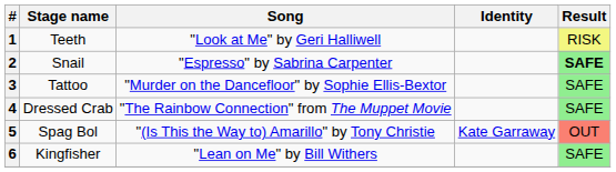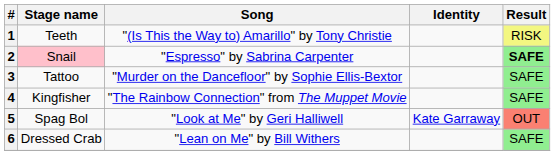 <table class="wikitable plainrowheaders" style="text-align: center;">
 <tr>
 <th>#</th>
 <th>Stage name</th>
 <th>Song</th>
 <th>Identity</th>
 <th>Result</th>
 </tr>
 <tr>
 <th>1</th>
 <td>Teeth</td>
-<td>"<a href='#'>Look at Me</a>" by <a href='#'>Geri Halliwell</a></td>
+<td>"<a href='#'>(Is This the Way to) Amarillo</a>" by <a href='#'>Tony Christie</a></td>
 <td></td>
 <td bgcolor="#F3F781">RISK</td>
 </tr>
 <tr>
 <th>2</th>
-<td>Snail</td>
+<td style="background: pink;">Snail</td>
 <td>"<a href='#'>Espresso</a>" by <a href='#'>Sabrina Carpenter</a></td>
 <td></td>
 <td bgcolor="lightgreen"><strong>SAFE</strong></td>
 </tr>
 <tr>
 <th>3</th>
 <td>Tattoo</td>
 <td>"<a href='#'>Murder on the Dancefloor</a>" by <a href='#'>Sophie Ellis-Bextor</a></td>
 <td></td>
 <td bgcolor="lightgreen">SAFE</td>
 </tr>
 <tr>
 <th>4</th>
-<td>Dressed Crab</td>
+<td>Kingfisher</td>
 <td>"<a href='#'>The Rainbow Connection</a>" from <em><a href='#'>The Muppet Movie</a></em></td>
 <td></td>
 <td bgcolor="lightgreen">SAFE</td>
 </tr>
 <tr>
 <th>5</th>
 <td>Spag Bol</td>
-<td>"<a href='#'>(Is This the Way to) Amarillo</a>" by <a href='#'>Tony Christie</a></td>
+<td>"<a href='#'>Look at Me</a>" by <a href='#'>Geri Halliwell</a></td>
 <td><a href='#'>Kate Garraway</a></td>
 <td bgcolor="salmon">OUT</td>
 </tr>
 <tr>
 <th>6</th>
-<td>Kingfisher</td>
+<td>Dressed Crab</td>
 <td>"<a href='#'>Lean on Me</a>" by <a href='#'>Bill Withers</a></td>
 <td></td>
 <td bgcolor="lightgreen">SAFE</td>
 </tr>
 <tr>
 </tr>
 </table>
